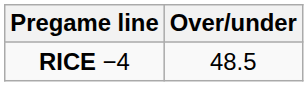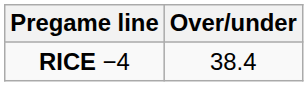 <table class="wikitable">
 <tr align="center">
 <th style=>Pregame line</th>
 <th style=>Over/under</th>
 </tr>
 <tr align="center">
 <td><strong>RICE</strong> −4</td>
-<td>48.5</td>
+<td>38.4</td>
 </tr>
 </table>
